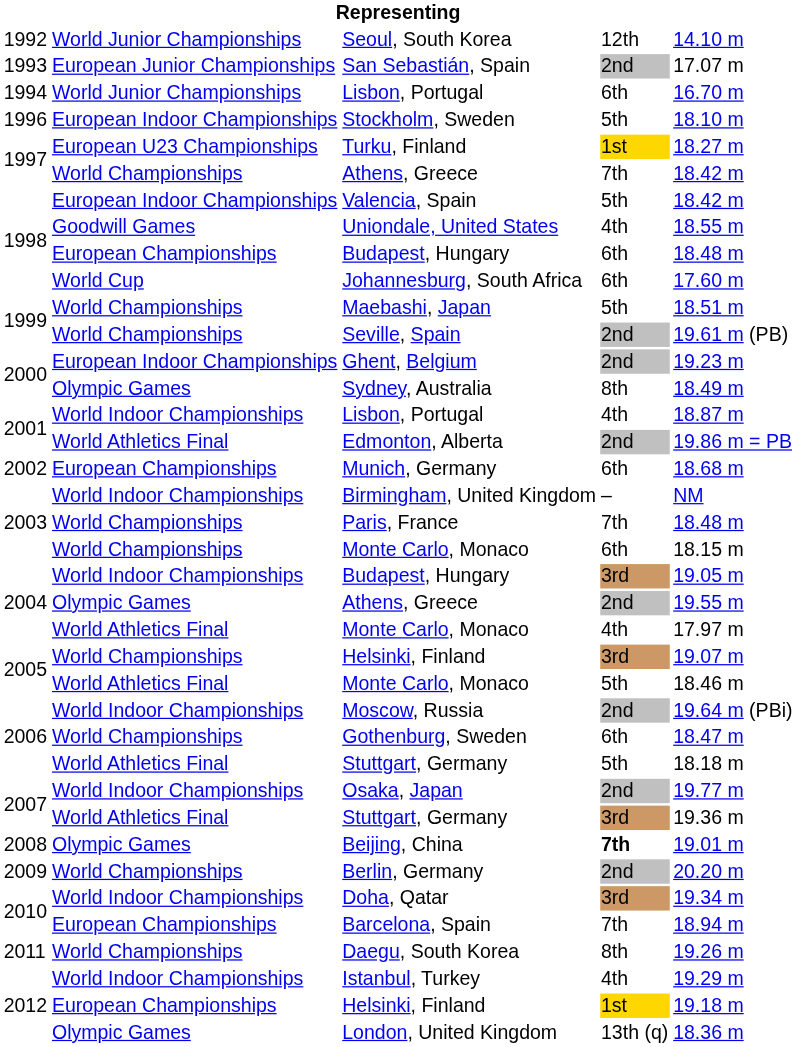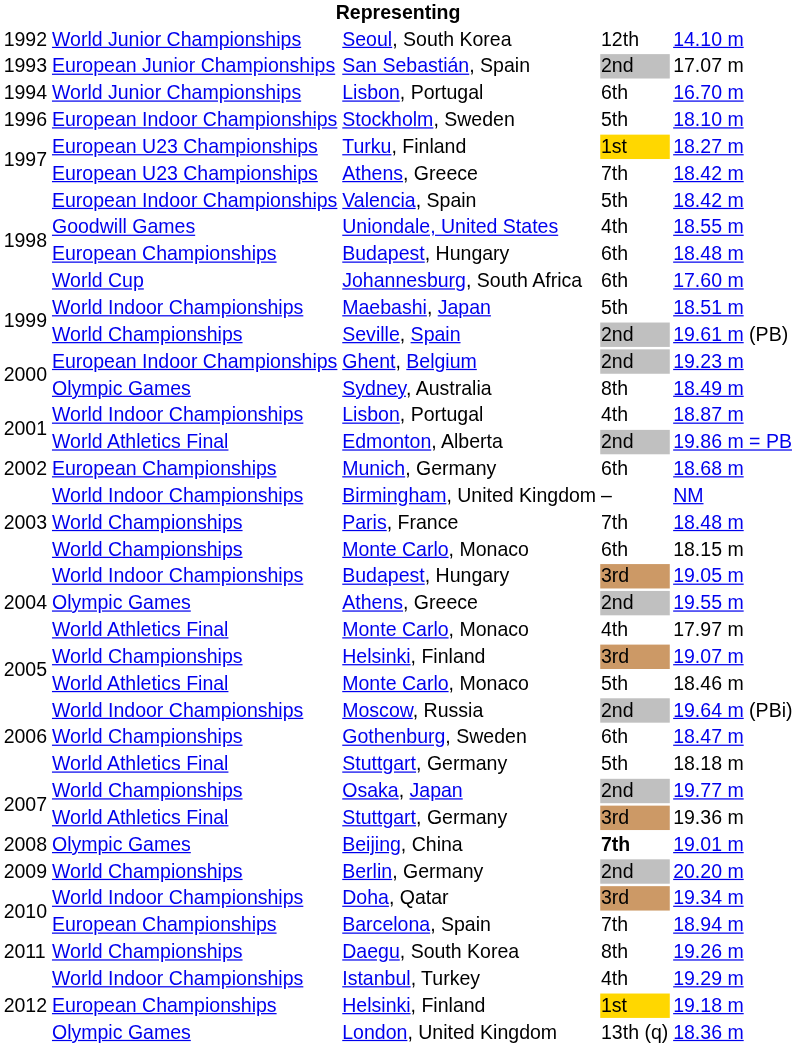 <table>
 <tr>
 <th colspan="6">Representing </th>
 </tr>
 <tr>
 <td>1992</td>
 <td><a href='#'>World Junior Championships</a></td>
 <td><a href='#'>Seoul</a>, South Korea</td>
 <td>12th</td>
 <td><a href='#'>14.10 m</a></td>
 </tr>
 <tr>
 <td>1993</td>
 <td><a href='#'>European Junior Championships</a></td>
 <td><a href='#'>San Sebastián</a>, Spain</td>
 <td bgcolor="silver">2nd</td>
 <td>17.07 m</td>
 </tr>
 <tr>
 <td>1994</td>
 <td><a href='#'>World Junior Championships</a></td>
 <td><a href='#'>Lisbon</a>, Portugal</td>
 <td>6th</td>
 <td><a href='#'>16.70 m</a></td>
 </tr>
 <tr>
 <td>1996</td>
 <td><a href='#'>European Indoor Championships</a></td>
 <td><a href='#'>Stockholm</a>, Sweden</td>
 <td>5th</td>
 <td><a href='#'>18.10 m</a></td>
 </tr>
 <tr>
 <td rowspan=2>1997</td>
 <td><a href='#'>European U23 Championships</a></td>
 <td><a href='#'>Turku</a>, Finland</td>
 <td bgcolor="gold">1st</td>
 <td><a href='#'>18.27 m</a></td>
 </tr>
 <tr>
-<td><a href='#'>World Championships</a></td>
+<td><a href='#'>European U23 Championships</a></td>
 <td><a href='#'>Athens</a>, Greece</td>
 <td>7th</td>
 <td><a href='#'>18.42 m</a></td>
 </tr>
 <tr>
 <td rowspan=4>1998</td>
 <td><a href='#'>European Indoor Championships</a></td>
 <td><a href='#'>Valencia</a>, Spain</td>
 <td>5th</td>
 <td><a href='#'>18.42 m</a></td>
 </tr>
 <tr>
 <td><a href='#'>Goodwill Games</a></td>
 <td><a href='#'>Uniondale, United States</a></td>
 <td>4th</td>
 <td><a href='#'>18.55 m</a></td>
 </tr>
 <tr>
 <td><a href='#'>European Championships</a></td>
 <td><a href='#'>Budapest</a>, Hungary</td>
 <td>6th</td>
 <td><a href='#'>18.48 m</a></td>
 </tr>
 <tr>
 <td><a href='#'>World Cup</a></td>
 <td><a href='#'>Johannesburg</a>, South Africa</td>
 <td>6th</td>
 <td><a href='#'>17.60 m</a></td>
 </tr>
 <tr>
 <td rowspan=2>1999</td>
-<td><a href='#'>World Championships</a></td>
+<td><a href='#'>World Indoor Championships</a></td>
 <td><a href='#'>Maebashi</a>, <a href='#'>Japan</a></td>
 <td>5th</td>
 <td><a href='#'>18.51 m</a></td>
 </tr>
 <tr>
 <td><a href='#'>World Championships</a></td>
 <td><a href='#'>Seville</a>, <a href='#'>Spain</a></td>
 <td bgcolor="silver">2nd</td>
 <td><a href='#'>19.61 m</a> (PB)</td>
 </tr>
 <tr>
 <td rowspan=2>2000</td>
 <td><a href='#'>European Indoor Championships</a></td>
 <td><a href='#'>Ghent</a>, <a href='#'>Belgium</a></td>
 <td bgcolor="silver">2nd</td>
 <td><a href='#'>19.23 m</a></td>
 </tr>
 <tr>
 <td><a href='#'>Olympic Games</a></td>
 <td><a href='#'>Sydney</a>, Australia</td>
 <td>8th</td>
 <td><a href='#'>18.49 m</a></td>
 </tr>
 <tr>
 <td rowspan=2>2001</td>
 <td><a href='#'>World Indoor Championships</a></td>
 <td><a href='#'>Lisbon</a>, Portugal</td>
 <td>4th</td>
 <td><a href='#'>18.87 m</a></td>
 </tr>
 <tr>
 <td><a href='#'>World Athletics Final</a></td>
 <td><a href='#'>Edmonton</a>, Alberta</td>
 <td bgcolor="silver">2nd</td>
 <td><a href='#'>19.86 m = PB</a></td>
 </tr>
 <tr>
 <td>2002</td>
 <td><a href='#'>European Championships</a></td>
 <td><a href='#'>Munich</a>, Germany</td>
 <td>6th</td>
 <td><a href='#'>18.68 m</a></td>
 </tr>
 <tr>
 <td rowspan=3>2003</td>
 <td><a href='#'>World Indoor Championships</a></td>
 <td><a href='#'>Birmingham</a>, United Kingdom</td>
 <td>–</td>
 <td><a href='#'>NM</a></td>
 </tr>
 <tr>
 <td><a href='#'>World Championships</a></td>
 <td><a href='#'>Paris</a>, France</td>
 <td>7th</td>
 <td><a href='#'>18.48 m</a></td>
 </tr>
 <tr>
 <td><a href='#'>World Championships</a></td>
 <td><a href='#'>Monte Carlo</a>, Monaco</td>
 <td>6th</td>
 <td>18.15 m</td>
 </tr>
 <tr>
 <td rowspan=3>2004</td>
 <td><a href='#'>World Indoor Championships</a></td>
 <td><a href='#'>Budapest</a>, Hungary</td>
 <td bgcolor="cc9966">3rd</td>
 <td><a href='#'>19.05 m</a></td>
 </tr>
 <tr>
 <td><a href='#'>Olympic Games</a></td>
 <td><a href='#'>Athens</a>, Greece</td>
 <td bgcolor="silver">2nd</td>
 <td><a href='#'>19.55 m</a></td>
 </tr>
 <tr>
 <td><a href='#'>World Athletics Final</a></td>
 <td><a href='#'>Monte Carlo</a>, Monaco</td>
 <td>4th</td>
 <td>17.97 m</td>
 </tr>
 <tr>
 <td rowspan=2>2005</td>
 <td><a href='#'>World Championships</a></td>
 <td><a href='#'>Helsinki</a>, Finland</td>
 <td bgcolor=cc9966>3rd</td>
 <td><a href='#'>19.07 m</a></td>
 </tr>
 <tr>
 <td><a href='#'>World Athletics Final</a></td>
 <td><a href='#'>Monte Carlo</a>, Monaco</td>
 <td>5th</td>
 <td>18.46 m</td>
 </tr>
 <tr>
 <td rowspan=3>2006</td>
 <td><a href='#'>World Indoor Championships</a></td>
 <td><a href='#'>Moscow</a>, Russia</td>
 <td bgcolor="silver">2nd</td>
 <td><a href='#'>19.64 m</a> (PBi)</td>
 </tr>
 <tr>
 <td><a href='#'>World Championships</a></td>
 <td><a href='#'>Gothenburg</a>, Sweden</td>
 <td>6th</td>
 <td><a href='#'>18.47 m</a></td>
 </tr>
 <tr>
 <td><a href='#'>World Athletics Final</a></td>
 <td><a href='#'>Stuttgart</a>, Germany</td>
 <td>5th</td>
 <td>18.18 m</td>
 </tr>
 <tr>
 <td rowspan=2>2007</td>
-<td><a href='#'>World Indoor Championships</a></td>
+<td><a href='#'>World Championships</a></td>
 <td><a href='#'>Osaka</a>, <a href='#'>Japan</a></td>
 <td bgcolor="silver">2nd</td>
 <td><a href='#'>19.77 m</a></td>
 </tr>
 <tr>
 <td><a href='#'>World Athletics Final</a></td>
 <td><a href='#'>Stuttgart</a>, Germany</td>
 <td bgcolor="cc9966">3rd</td>
 <td>19.36 m</td>
 </tr>
 <tr>
 <td>2008</td>
 <td><a href='#'>Olympic Games</a></td>
 <td><a href='#'>Beijing</a>, China</td>
 <td><strong>7th</strong></td>
 <td><a href='#'>19.01 m</a></td>
 </tr>
 <tr>
 <td>2009</td>
 <td><a href='#'>World Championships</a></td>
 <td><a href='#'>Berlin</a>, Germany</td>
 <td bgcolor="silver">2nd</td>
 <td><a href='#'>20.20 m</a></td>
 </tr>
 <tr>
 <td rowspan=2>2010</td>
 <td><a href='#'>World Indoor Championships</a></td>
 <td><a href='#'>Doha</a>, Qatar</td>
 <td bgcolor="cc9966">3rd</td>
 <td><a href='#'>19.34 m</a></td>
 </tr>
 <tr>
 <td><a href='#'>European Championships</a></td>
 <td><a href='#'>Barcelona</a>, Spain</td>
 <td>7th</td>
 <td><a href='#'>18.94 m</a></td>
 </tr>
 <tr>
 <td>2011</td>
 <td><a href='#'>World Championships</a></td>
 <td><a href='#'>Daegu</a>, South Korea</td>
 <td>8th</td>
 <td><a href='#'>19.26 m</a></td>
 </tr>
 <tr>
 <td rowspan=3>2012</td>
 <td><a href='#'>World Indoor Championships</a></td>
 <td><a href='#'>Istanbul</a>, Turkey</td>
 <td>4th</td>
 <td><a href='#'>19.29 m</a></td>
 </tr>
 <tr>
 <td><a href='#'>European Championships</a></td>
 <td><a href='#'>Helsinki</a>, Finland</td>
 <td bgcolor=gold>1st</td>
 <td><a href='#'>19.18 m</a></td>
 </tr>
 <tr>
 <td><a href='#'>Olympic Games</a></td>
 <td><a href='#'>London</a>, United Kingdom</td>
 <td>13th (q)</td>
 <td><a href='#'>18.36 m</a></td>
 </tr>
 </table>
